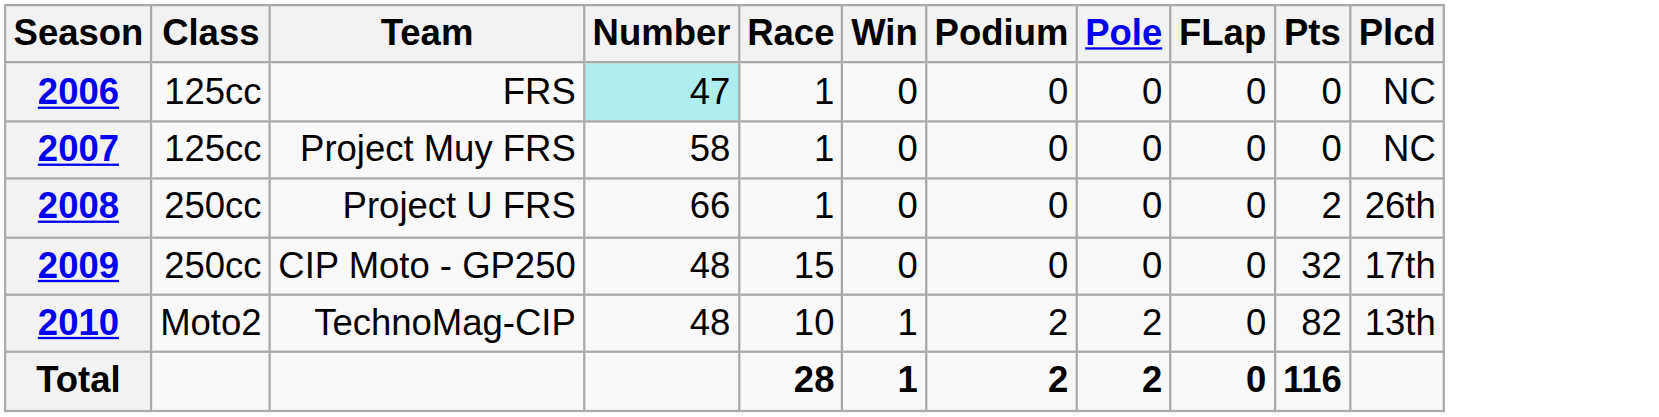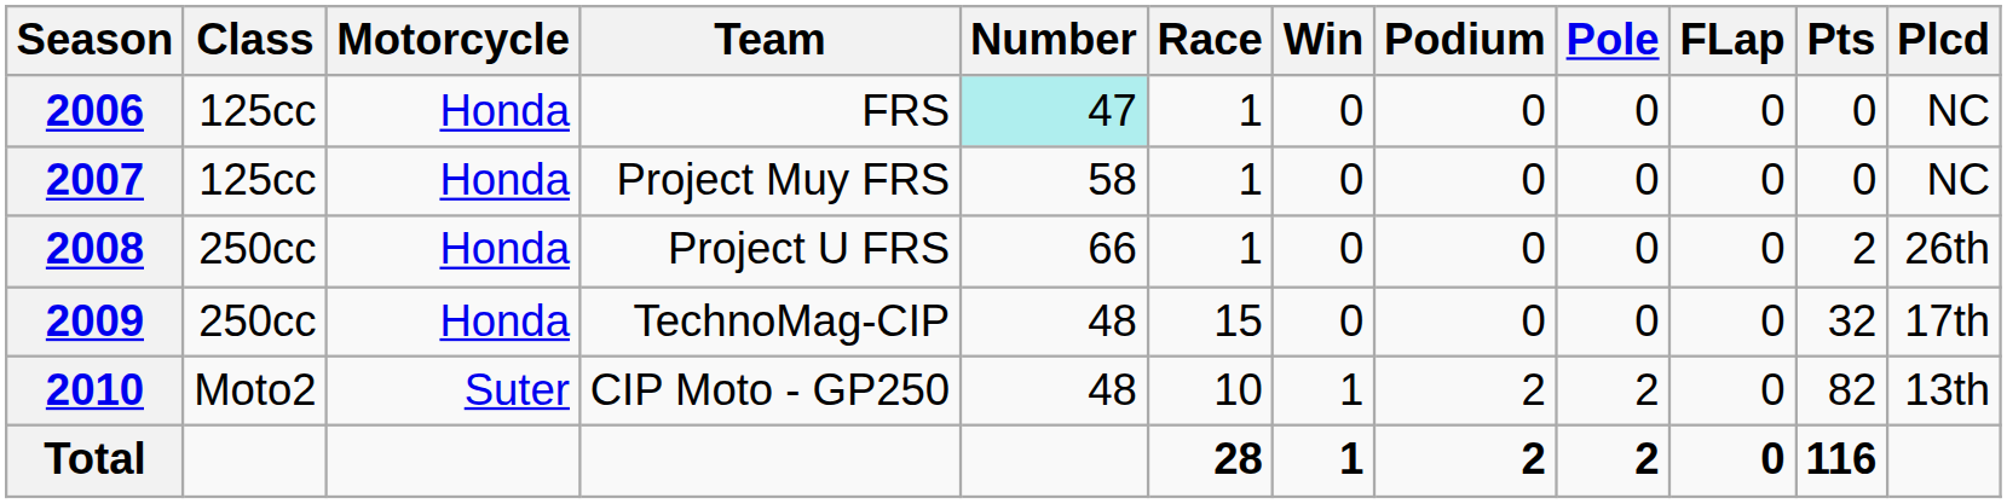 <table class="wikitable">
 <tr>
 <th>Season</th>
 <th>Class</th>
+<th>Motorcycle</th>
 <th>Team</th>
 <th>Number</th>
 <th>Race</th>
 <th>Win</th>
 <th>Podium</th>
 <th><a href='#'>Pole</a></th>
 <th>FLap</th>
 <th>Pts</th>
 <th>Plcd</th>
 </tr>
 <tr align="right">
 <th><a href='#'>2006</a></th>
 <td>125cc</td>
+<td><a href='#'>Honda</a></td>
 <td>FRS</td>
 <td style="background: paleturquoise;">47</td>
 <td>1</td>
 <td>0</td>
 <td>0</td>
 <td>0</td>
 <td>0</td>
 <td>0</td>
 <td>NC</td>
 </tr>
 <tr align="right">
 <th><a href='#'>2007</a></th>
 <td>125cc</td>
+<td><a href='#'>Honda</a></td>
 <td>Project Muy FRS</td>
 <td>58</td>
 <td>1</td>
 <td>0</td>
 <td>0</td>
 <td>0</td>
 <td>0</td>
 <td>0</td>
 <td>NC</td>
 </tr>
 <tr align="right">
 <th><a href='#'>2008</a></th>
 <td>250cc</td>
+<td><a href='#'>Honda</a></td>
 <td>Project U FRS</td>
 <td>66</td>
 <td>1</td>
 <td>0</td>
 <td>0</td>
 <td>0</td>
 <td>0</td>
 <td>2</td>
 <td>26th</td>
 </tr>
 <tr align="right">
 <th><a href='#'>2009</a></th>
 <td>250cc</td>
-<td>CIP Moto - GP250</td>
+<td><a href='#'>Honda</a></td>
+<td>TechnoMag-CIP</td>
 <td>48</td>
 <td>15</td>
 <td>0</td>
 <td>0</td>
 <td>0</td>
 <td>0</td>
 <td>32</td>
 <td>17th</td>
 </tr>
 <tr align="right">
 <th><a href='#'>2010</a></th>
 <td>Moto2</td>
-<td>TechnoMag-CIP</td>
+<td><a href='#'>Suter</a></td>
+<td>CIP Moto - GP250</td>
 <td>48</td>
 <td>10</td>
 <td>1</td>
 <td>2</td>
 <td>2</td>
 <td>0</td>
 <td>82</td>
 <td>13th</td>
 </tr>
 <tr align="right">
 <th>Total</th>
 <td></td>
 <td></td>
 <td></td>
+<td></td>
 <td><strong>28</strong></td>
 <td><strong>1</strong></td>
 <td><strong>2</strong></td>
 <td><strong>2</strong></td>
 <td><strong>0</strong></td>
 <td><strong>116</strong></td>
 <td></td>
 </tr>
 </table>
